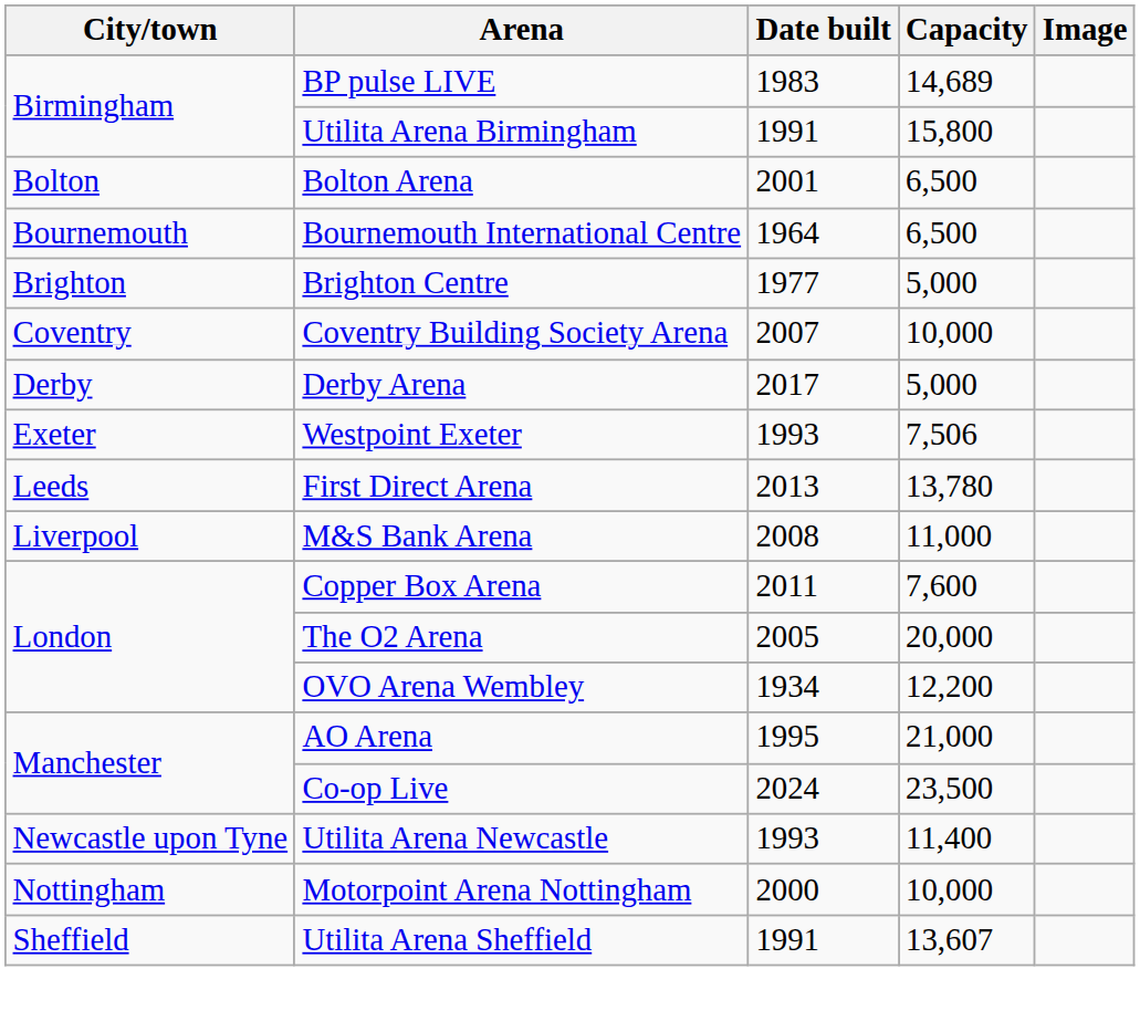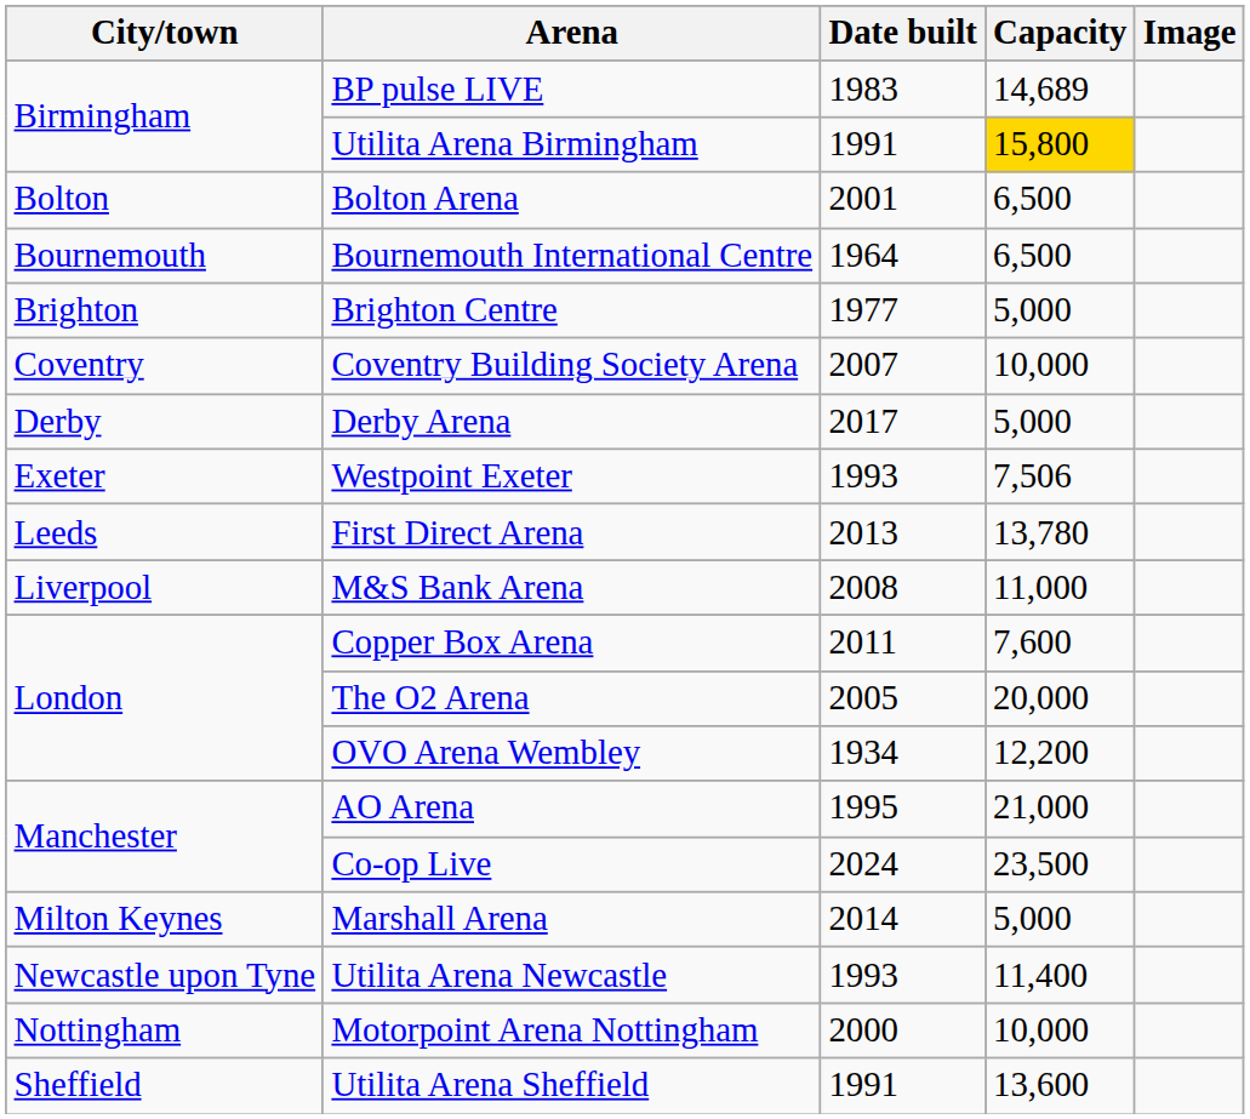 <table class="wikitable sortable">
 <tr>
 <th>City/town</th>
 <th>Arena</th>
 <th>Date built</th>
 <th data-sort-type="number">Capacity</th>
 <th class="unsortable">Image</th>
 </tr>
 <tr>
 <td rowspan=2><a href='#'>Birmingham</a></td>
 <td><a href='#'>BP pulse LIVE</a></td>
 <td>1983</td>
 <td>14,689</td>
 <td></td>
 </tr>
 <tr>
 <td><a href='#'>Utilita Arena Birmingham</a></td>
 <td>1991</td>
-<td>15,800</td>
+<td style="background: gold;">15,800</td>
 <td></td>
 </tr>
 <tr>
 <td><a href='#'>Bolton</a></td>
 <td><a href='#'>Bolton Arena</a></td>
 <td>2001</td>
 <td>6,500</td>
 <td></td>
 </tr>
 <tr>
 <td><a href='#'>Bournemouth</a></td>
 <td><a href='#'>Bournemouth International Centre</a></td>
 <td>1964</td>
 <td>6,500</td>
 <td></td>
 </tr>
 <tr>
 <td><a href='#'>Brighton</a></td>
 <td><a href='#'>Brighton Centre</a></td>
 <td>1977</td>
 <td>5,000</td>
 <td></td>
 </tr>
 <tr>
 <td><a href='#'>Coventry</a></td>
 <td><a href='#'>Coventry Building Society Arena</a></td>
 <td>2007</td>
 <td>10,000</td>
 <td></td>
 </tr>
 <tr>
 <td><a href='#'>Derby</a></td>
 <td><a href='#'>Derby Arena</a></td>
 <td>2017</td>
 <td>5,000</td>
 <td></td>
 </tr>
 <tr>
 <td><a href='#'>Exeter</a></td>
 <td><a href='#'>Westpoint Exeter</a></td>
 <td>1993</td>
 <td>7,506</td>
 <td></td>
 </tr>
 <tr>
 <td><a href='#'>Leeds</a></td>
 <td><a href='#'>First Direct Arena</a></td>
 <td>2013</td>
 <td>13,780</td>
 <td></td>
 </tr>
 <tr>
 <td><a href='#'>Liverpool</a></td>
 <td><a href='#'>M&S Bank Arena</a></td>
 <td>2008</td>
 <td>11,000</td>
 <td></td>
 </tr>
 <tr>
 <td rowspan="3"><a href='#'>London</a></td>
 <td><a href='#'>Copper Box Arena</a></td>
 <td>2011</td>
 <td>7,600</td>
 <td></td>
 </tr>
 <tr>
 <td><a href='#'>The O2 Arena</a></td>
 <td>2005</td>
 <td>20,000</td>
 <td></td>
 </tr>
 <tr>
 <td><a href='#'>OVO Arena Wembley</a></td>
 <td>1934</td>
 <td>12,200</td>
 <td></td>
 </tr>
 <tr>
 <td rowspan="2"><a href='#'>Manchester</a></td>
 <td><a href='#'>AO Arena</a></td>
 <td>1995</td>
 <td>21,000</td>
 <td></td>
 </tr>
 <tr>
 <td><a href='#'>Co-op Live</a></td>
 <td>2024</td>
 <td>23,500</td>
 <td></td>
 </tr>
 <tr>
+<td><a href='#'>Milton Keynes</a></td>
+<td><a href='#'>Marshall Arena</a></td>
+<td>2014</td>
+<td>5,000</td>
+<td></td>
+</tr>
+<tr>
 <td><a href='#'>Newcastle upon Tyne</a></td>
 <td><a href='#'>Utilita Arena Newcastle</a></td>
 <td>1993</td>
 <td>11,400</td>
 <td></td>
 </tr>
 <tr>
 <td><a href='#'>Nottingham</a></td>
 <td><a href='#'>Motorpoint Arena Nottingham</a></td>
 <td>2000</td>
 <td>10,000</td>
 <td></td>
 </tr>
 <tr>
 <td><a href='#'>Sheffield</a></td>
 <td><a href='#'>Utilita Arena Sheffield</a></td>
 <td>1991</td>
-<td>13,607</td>
+<td>13,600</td>
 <td></td>
 </tr>
 </table>
